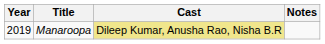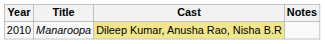 <table class="wikitable">
 <tr>
 <th>Year</th>
 <th>Title</th>
 <th>Cast</th>
 <th>Notes</th>
 </tr>
 <tr>
-<td>2019</td>
+<td>2010</td>
 <td><em>Manaroopa</em></td>
 <td style="background: khaki;">Dileep Kumar, Anusha Rao, Nisha B.R</td>
 <td></td>
 </tr>
 </table>
